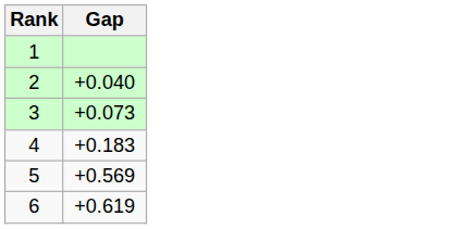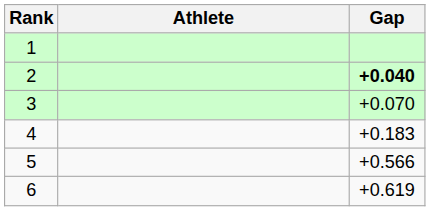 <table class=wikitable style="text-align:center">
 <tr>
 <th width=40>Rank</th>
+<th width=250>Athlete</th>
 <th width=60>Gap</th>
 </tr>
 <tr bgcolor="ccffcc">
 <td>1</td>
+<td align=left></td>
 <td></td>
 </tr>
 <tr bgcolor="ccffcc">
 <td>2</td>
-<td>+0.040</td>
+<td align=left></td>
+<td><strong>+0.040</strong></td>
 </tr>
 <tr bgcolor="ccffcc">
 <td>3</td>
-<td>+0.073</td>
+<td align=left></td>
+<td>+0.070</td>
 </tr>
 <tr>
 <td>4</td>
+<td align=left></td>
 <td>+0.183</td>
 </tr>
 <tr>
 <td>5</td>
-<td>+0.569</td>
+<td align=left></td>
+<td>+0.566</td>
 </tr>
 <tr>
 <td>6</td>
+<td align=left></td>
 <td>+0.619</td>
 </tr>
 </table>
